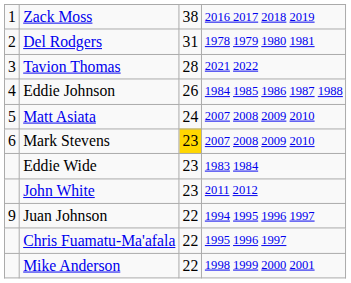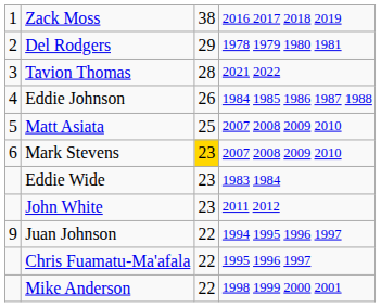 <table class="wikitable">
 <tr>
 </tr>
 <tr>
 <td>1</td>
 <td><a href='#'>Zack Moss</a></td>
 <td>38</td>
 <td style="font-size:80%;"><a href='#'>2016 2017</a> <a href='#'>2018</a> <a href='#'>2019</a></td>
 </tr>
 <tr>
 <td>2</td>
 <td><a href='#'>Del Rodgers</a></td>
-<td>31</td>
+<td>29</td>
 <td style="font-size:80%;"><a href='#'>1978</a> <a href='#'>1979</a> <a href='#'>1980</a> <a href='#'>1981</a></td>
 </tr>
 <tr>
 <td>3</td>
 <td><a href='#'>Tavion Thomas</a></td>
 <td>28</td>
 <td style="font-size:80%;"><a href='#'>2021</a> <a href='#'>2022</a></td>
 </tr>
 <tr>
 <td>4</td>
 <td>Eddie Johnson</td>
 <td>26</td>
 <td style="font-size:80%;"><a href='#'>1984</a> <a href='#'>1985</a> <a href='#'>1986</a> <a href='#'>1987</a> <a href='#'>1988</a></td>
 </tr>
 <tr>
 <td>5</td>
 <td><a href='#'>Matt Asiata</a></td>
-<td>24</td>
+<td>25</td>
 <td style="font-size:80%;"><a href='#'>2007</a> <a href='#'>2008</a> <a href='#'>2009</a> <a href='#'>2010</a></td>
 </tr>
 <tr>
 <td>6</td>
 <td>Mark Stevens</td>
 <td style="background: gold;">23</td>
 <td style="font-size:80%;"><a href='#'>2007</a> <a href='#'>2008</a> <a href='#'>2009</a> <a href='#'>2010</a></td>
 </tr>
 <tr>
 <td></td>
 <td>Eddie Wide</td>
 <td>23</td>
 <td style="font-size:80%;"><a href='#'>1983</a> <a href='#'>1984</a></td>
 </tr>
 <tr>
 <td></td>
 <td><a href='#'>John White</a></td>
 <td>23</td>
 <td style="font-size:80%;"><a href='#'>2011</a> <a href='#'>2012</a></td>
 </tr>
 <tr>
 <td>9</td>
 <td>Juan Johnson</td>
 <td>22</td>
 <td style="font-size:80%;"><a href='#'>1994</a> <a href='#'>1995</a> <a href='#'>1996</a> <a href='#'>1997</a></td>
 </tr>
 <tr>
 <td></td>
 <td><a href='#'>Chris Fuamatu-Ma'afala</a></td>
 <td>22</td>
 <td style="font-size:80%;"><a href='#'>1995</a> <a href='#'>1996</a> <a href='#'>1997</a></td>
 </tr>
 <tr>
 <td></td>
 <td><a href='#'>Mike Anderson</a></td>
 <td>22</td>
 <td style="font-size:80%;"><a href='#'>1998</a> <a href='#'>1999</a> <a href='#'>2000</a> <a href='#'>2001</a></td>
 </tr>
 </table>
